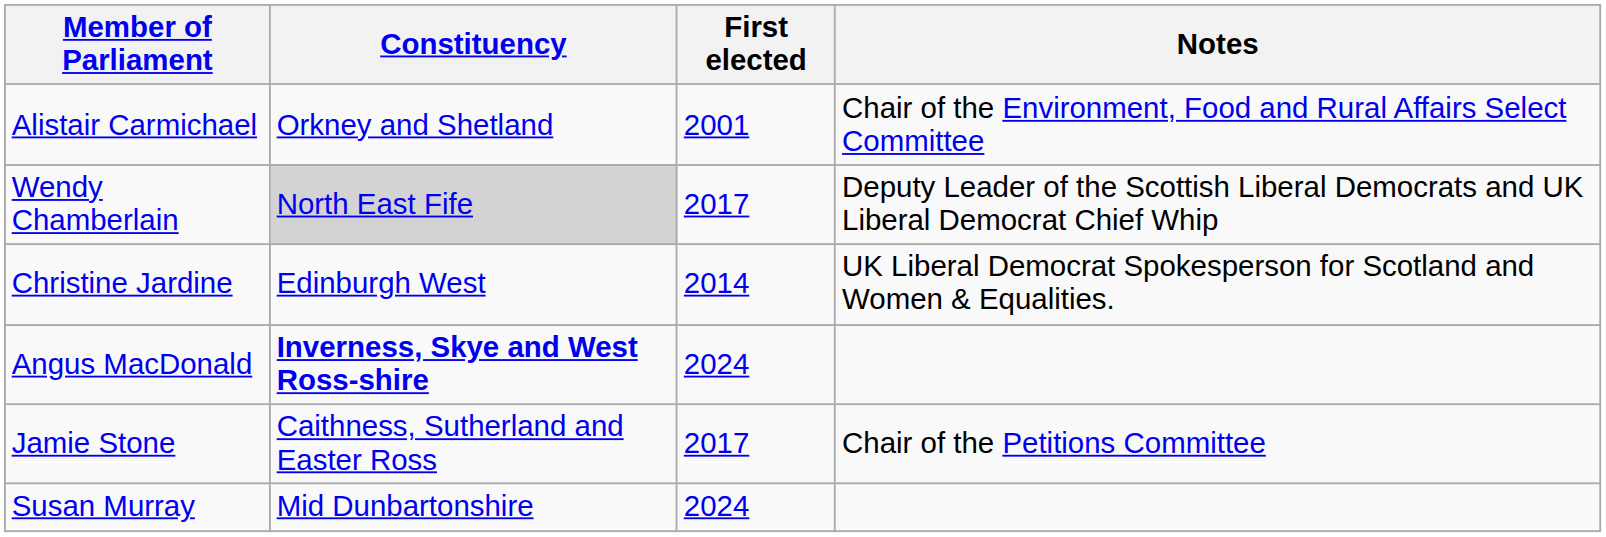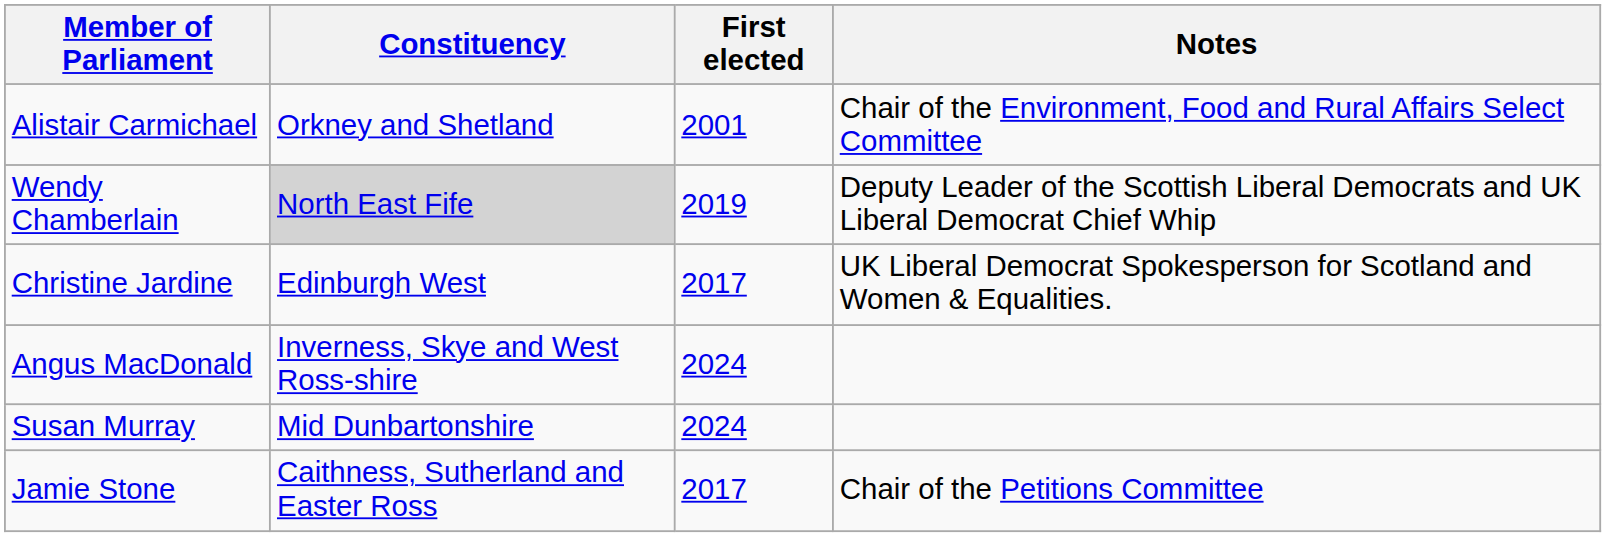 <table class="sortable wikitable">
 <tr>
 <th><a href='#'>Member of Parliament</a></th>
 <th><a href='#'>Constituency</a></th>
 <th>First elected</th>
 <th>Notes</th>
 </tr>
 <tr>
 <td><a href='#'>Alistair Carmichael</a></td>
 <td><a href='#'>Orkney and Shetland</a></td>
 <td><a href='#'>2001</a></td>
 <td>Chair of the <a href='#'>Environment, Food and Rural Affairs Select Committee</a></td>
 </tr>
 <tr>
 <td><a href='#'>Wendy Chamberlain</a></td>
 <td style="background: lightgrey;"><a href='#'>North East Fife</a></td>
-<td><a href='#'>2017</a></td>
+<td><a href='#'>2019</a></td>
 <td>Deputy Leader of the Scottish Liberal Democrats and UK Liberal Democrat Chief Whip</td>
 </tr>
 <tr>
 <td><a href='#'>Christine Jardine</a></td>
 <td><a href='#'>Edinburgh West</a></td>
-<td><a href='#'>2014</a></td>
+<td><a href='#'>2017</a></td>
 <td>UK Liberal Democrat Spokesperson for Scotland and Women & Equalities.</td>
 </tr>
 <tr>
 <td><a href='#'>Angus MacDonald</a></td>
-<td><strong><a href='#'>Inverness, Skye and West Ross-shire</a></strong></td>
+<td><a href='#'>Inverness, Skye and West Ross-shire</a></td>
+<td><a href='#'>2024</a></td>
+<td></td>
+</tr>
+<tr>
+<td><a href='#'>Susan Murray</a></td>
+<td><a href='#'>Mid Dunbartonshire</a></td>
 <td><a href='#'>2024</a></td>
 <td></td>
 </tr>
 <tr>
 <td><a href='#'>Jamie Stone</a></td>
 <td><a href='#'>Caithness, Sutherland and Easter Ross</a></td>
 <td><a href='#'>2017</a></td>
 <td>Chair of the <a href='#'>Petitions Committee</a></td>
 </tr>
-<tr>
-<td><a href='#'>Susan Murray</a></td>
-<td><a href='#'>Mid Dunbartonshire</a></td>
-<td><a href='#'>2024</a></td>
-<td></td>
-</tr>
 </table>
